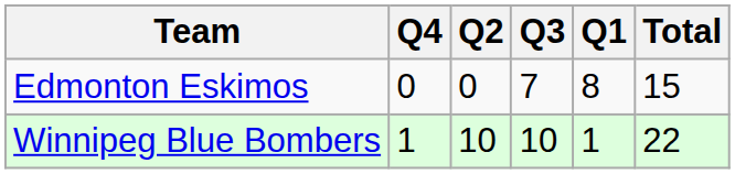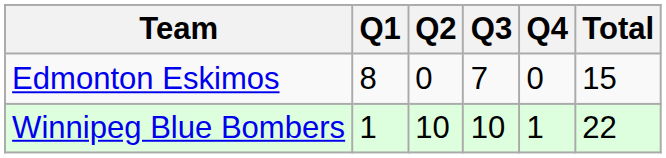 <table class="wikitable">
 <tr>
 <th>Team</th>
-<th>Q4</th>
+<th>Q1</th>
 <th>Q2</th>
 <th>Q3</th>
-<th>Q1</th>
+<th>Q4</th>
 <th>Total</th>
 </tr>
 <tr>
 <td><a href='#'>Edmonton Eskimos</a></td>
-<td>0</td>
+<td>8</td>
 <td>0</td>
 <td>7</td>
-<td>8</td>
+<td>0</td>
 <td>15</td>
 </tr>
 <tr style="background-color:#ddffdd">
 <td><a href='#'>Winnipeg Blue Bombers</a></td>
 <td>1</td>
 <td>10</td>
 <td>10</td>
 <td>1</td>
 <td>22</td>
 </tr>
 </table>
